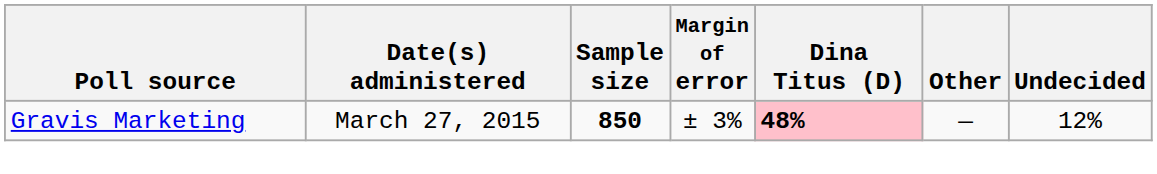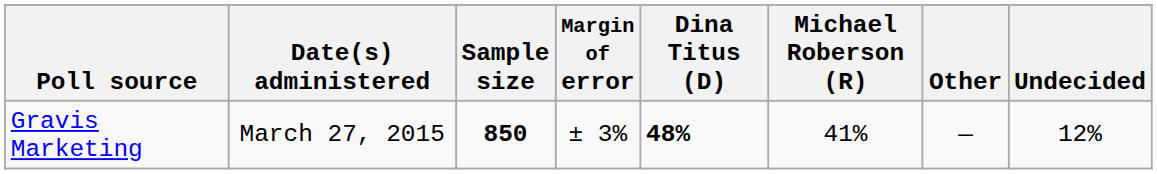 <table class="wikitable">
 <tr valign= bottom>
 <th style="width:185px;">Poll source</th>
 <th style="width:150px;">Date(s)<br>administered</th>
 <th class=small>Sample<br>size</th>
 <th class=small><small>Margin of</small><br>error</th>
 <th style="width:100px;">Dina<br>Titus (D)</th>
+<th style="width:100px;">Michael<br>Roberson (R)</th>
 <th>Other</th>
 <th>Undecided</th>
 </tr>
 <tr>
 <td><a href='#'>Gravis Marketing</a></td>
 <td align=center>March 27, 2015</td>
 <td align=center><strong>850</strong></td>
 <td align=center>± 3%</td>
-<td style="background: pink;"><strong>48%</strong></td>
+<td><strong>48%</strong></td>
+<td align=center>41%</td>
 <td align=center>—</td>
 <td align=center>12%</td>
 </tr>
 </table>
